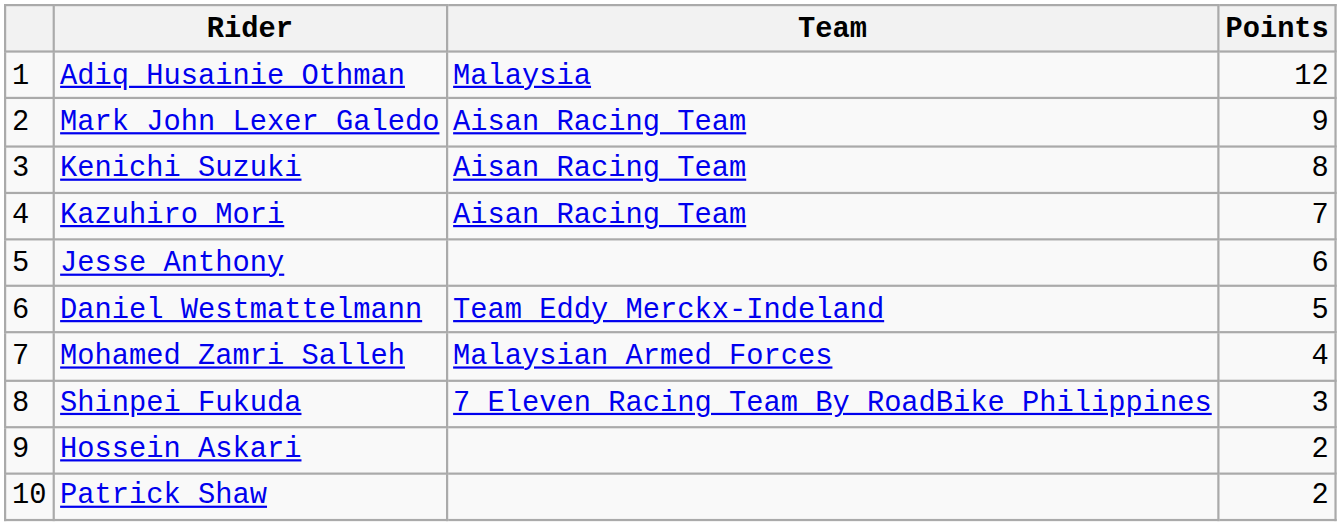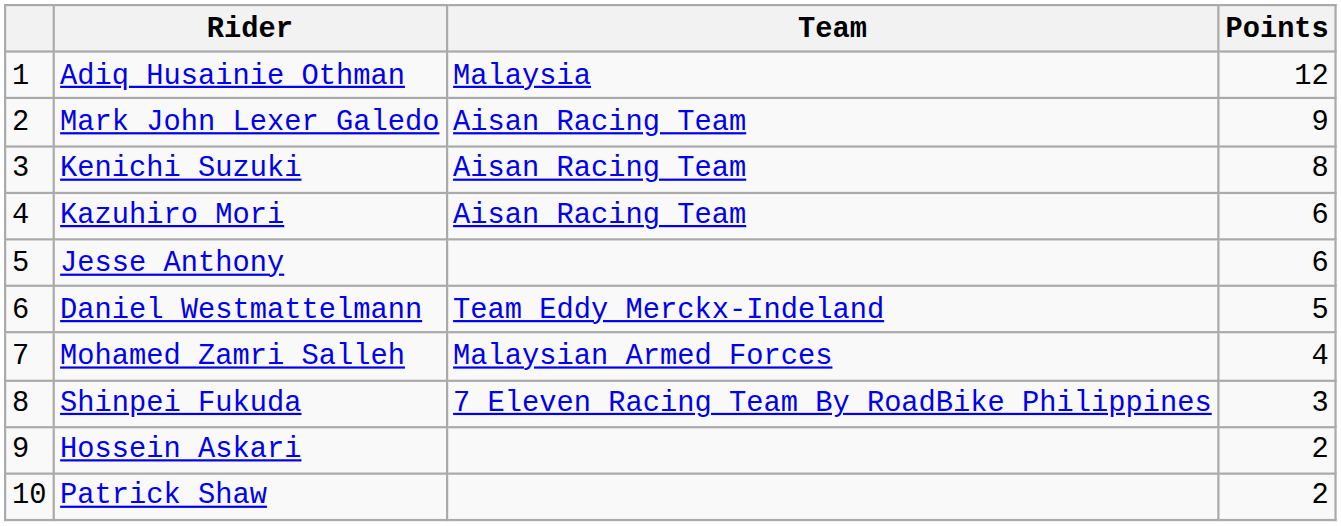 <table class=wikitable>
 <tr>
 <th></th>
 <th>Rider</th>
 <th>Team</th>
 <th>Points</th>
 </tr>
 <tr>
 <td>1</td>
 <td> <a href='#'>Adiq Husainie Othman</a> </td>
 <td><a href='#'>Malaysia</a></td>
 <td align=right>12</td>
 </tr>
 <tr>
 <td>2</td>
 <td> <a href='#'>Mark John Lexer Galedo</a></td>
 <td><a href='#'>Aisan Racing Team</a></td>
 <td align=right>9</td>
 </tr>
 <tr>
 <td>3</td>
 <td> <a href='#'>Kenichi Suzuki</a></td>
 <td><a href='#'>Aisan Racing Team</a></td>
 <td align=right>8</td>
 </tr>
 <tr>
 <td>4</td>
 <td> <a href='#'>Kazuhiro Mori</a></td>
 <td><a href='#'>Aisan Racing Team</a></td>
-<td align=right>7</td>
+<td align=right>6</td>
 </tr>
 <tr>
 <td>5</td>
 <td> <a href='#'>Jesse Anthony</a></td>
 <td></td>
 <td align=right>6</td>
 </tr>
 <tr>
 <td>6</td>
 <td> <a href='#'>Daniel Westmattelmann</a></td>
 <td><a href='#'>Team Eddy Merckx-Indeland</a></td>
 <td align=right>5</td>
 </tr>
 <tr>
 <td>7</td>
 <td> <a href='#'>Mohamed Zamri Salleh</a></td>
 <td><a href='#'>Malaysian Armed Forces</a></td>
 <td align=right>4</td>
 </tr>
 <tr>
 <td>8</td>
 <td> <a href='#'>Shinpei Fukuda</a></td>
 <td><a href='#'>7 Eleven Racing Team By RoadBike Philippines</a></td>
 <td align=right>3</td>
 </tr>
 <tr>
 <td>9</td>
 <td> <a href='#'>Hossein Askari</a></td>
 <td></td>
 <td align=right>2</td>
 </tr>
 <tr>
 <td>10</td>
 <td> <a href='#'>Patrick Shaw</a></td>
 <td></td>
 <td align=right>2</td>
 </tr>
 </table>
